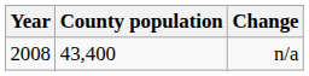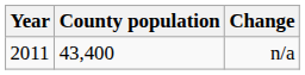 <table class="wikitable">
 <tr>
 <th>Year</th>
 <th>County population</th>
 <th>Change</th>
 </tr>
 <tr>
-<td>2008</td>
+<td>2011</td>
 <td>43,400</td>
 <td align="right">n/a</td>
 </tr>
 </table>
